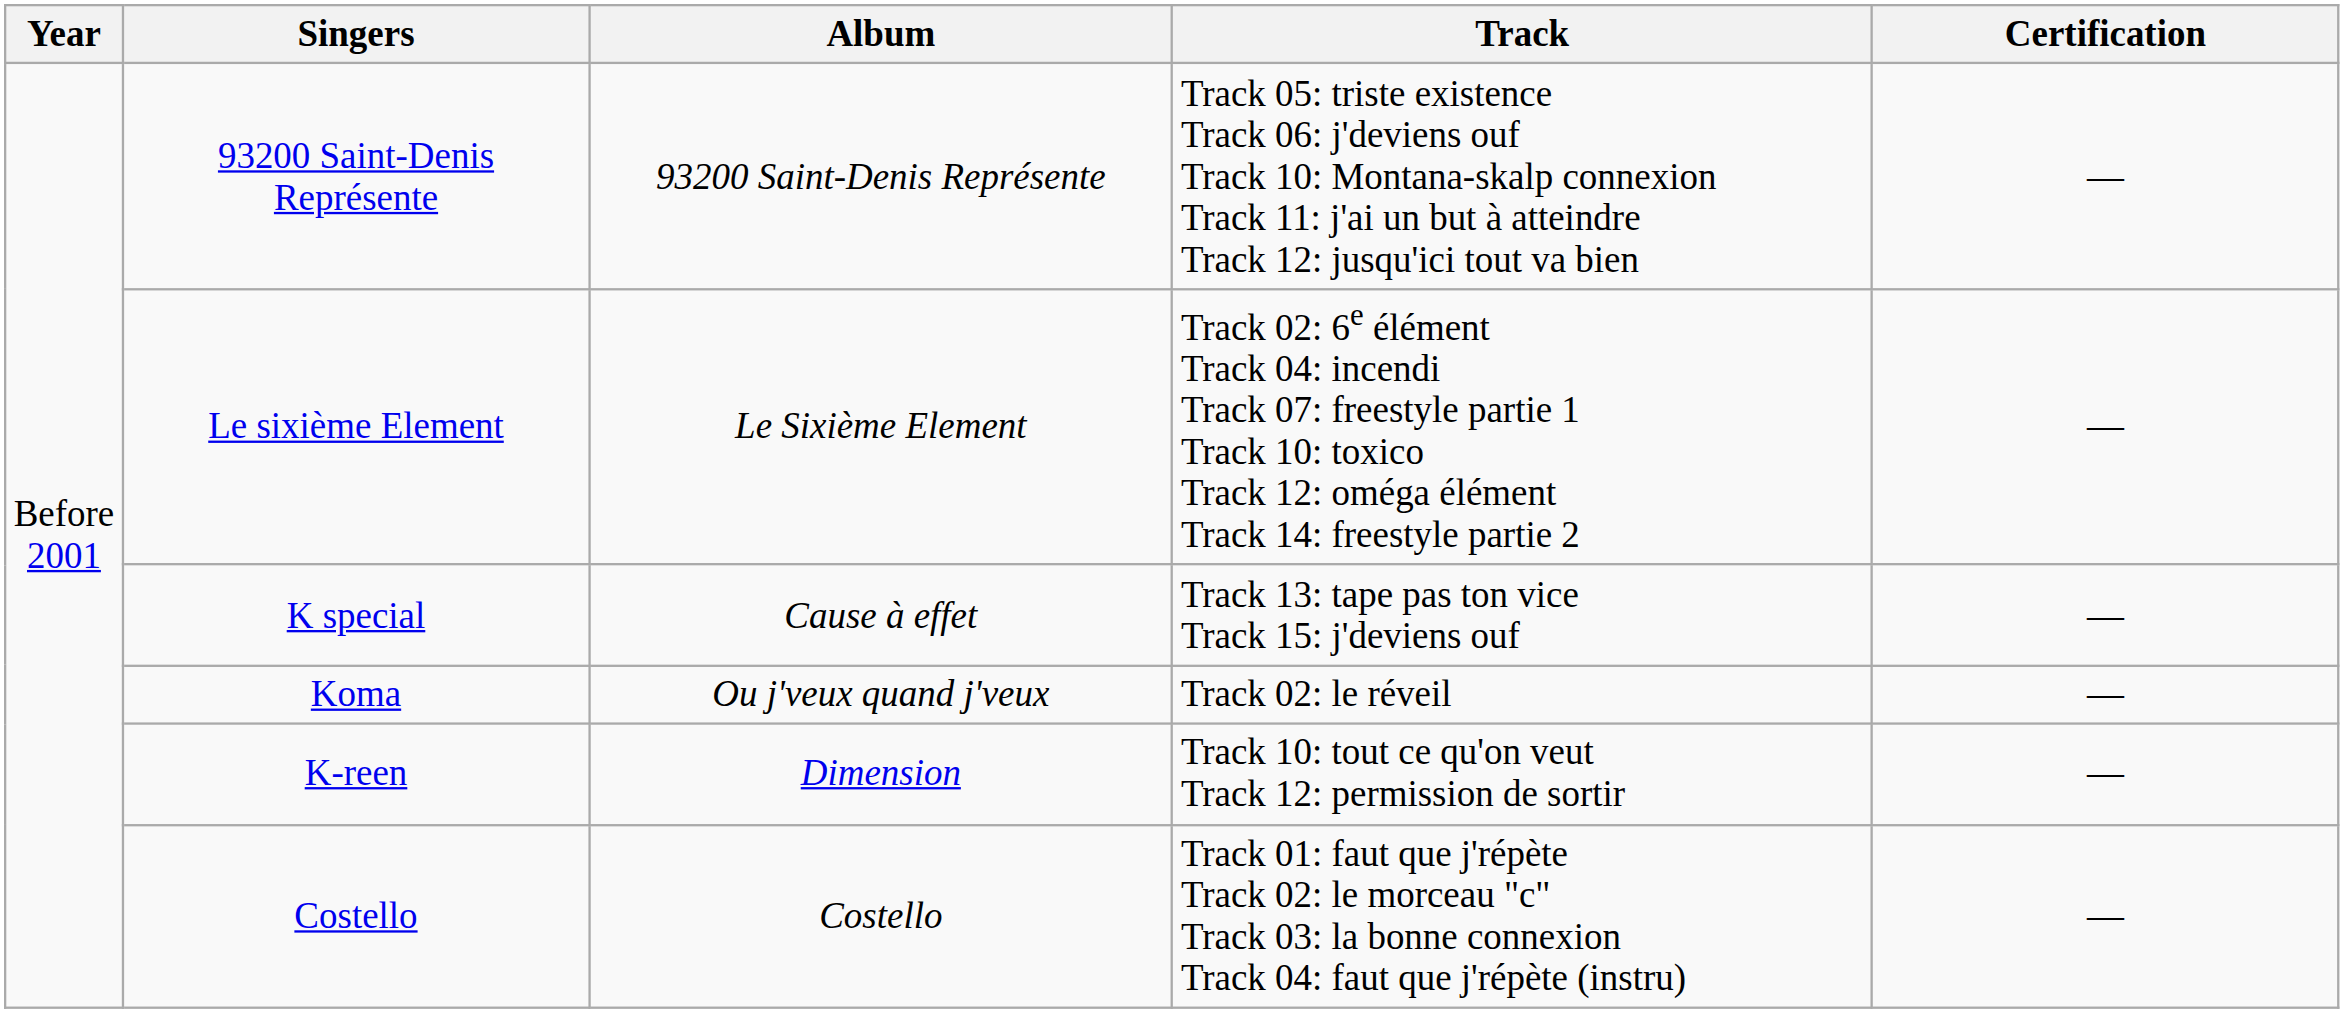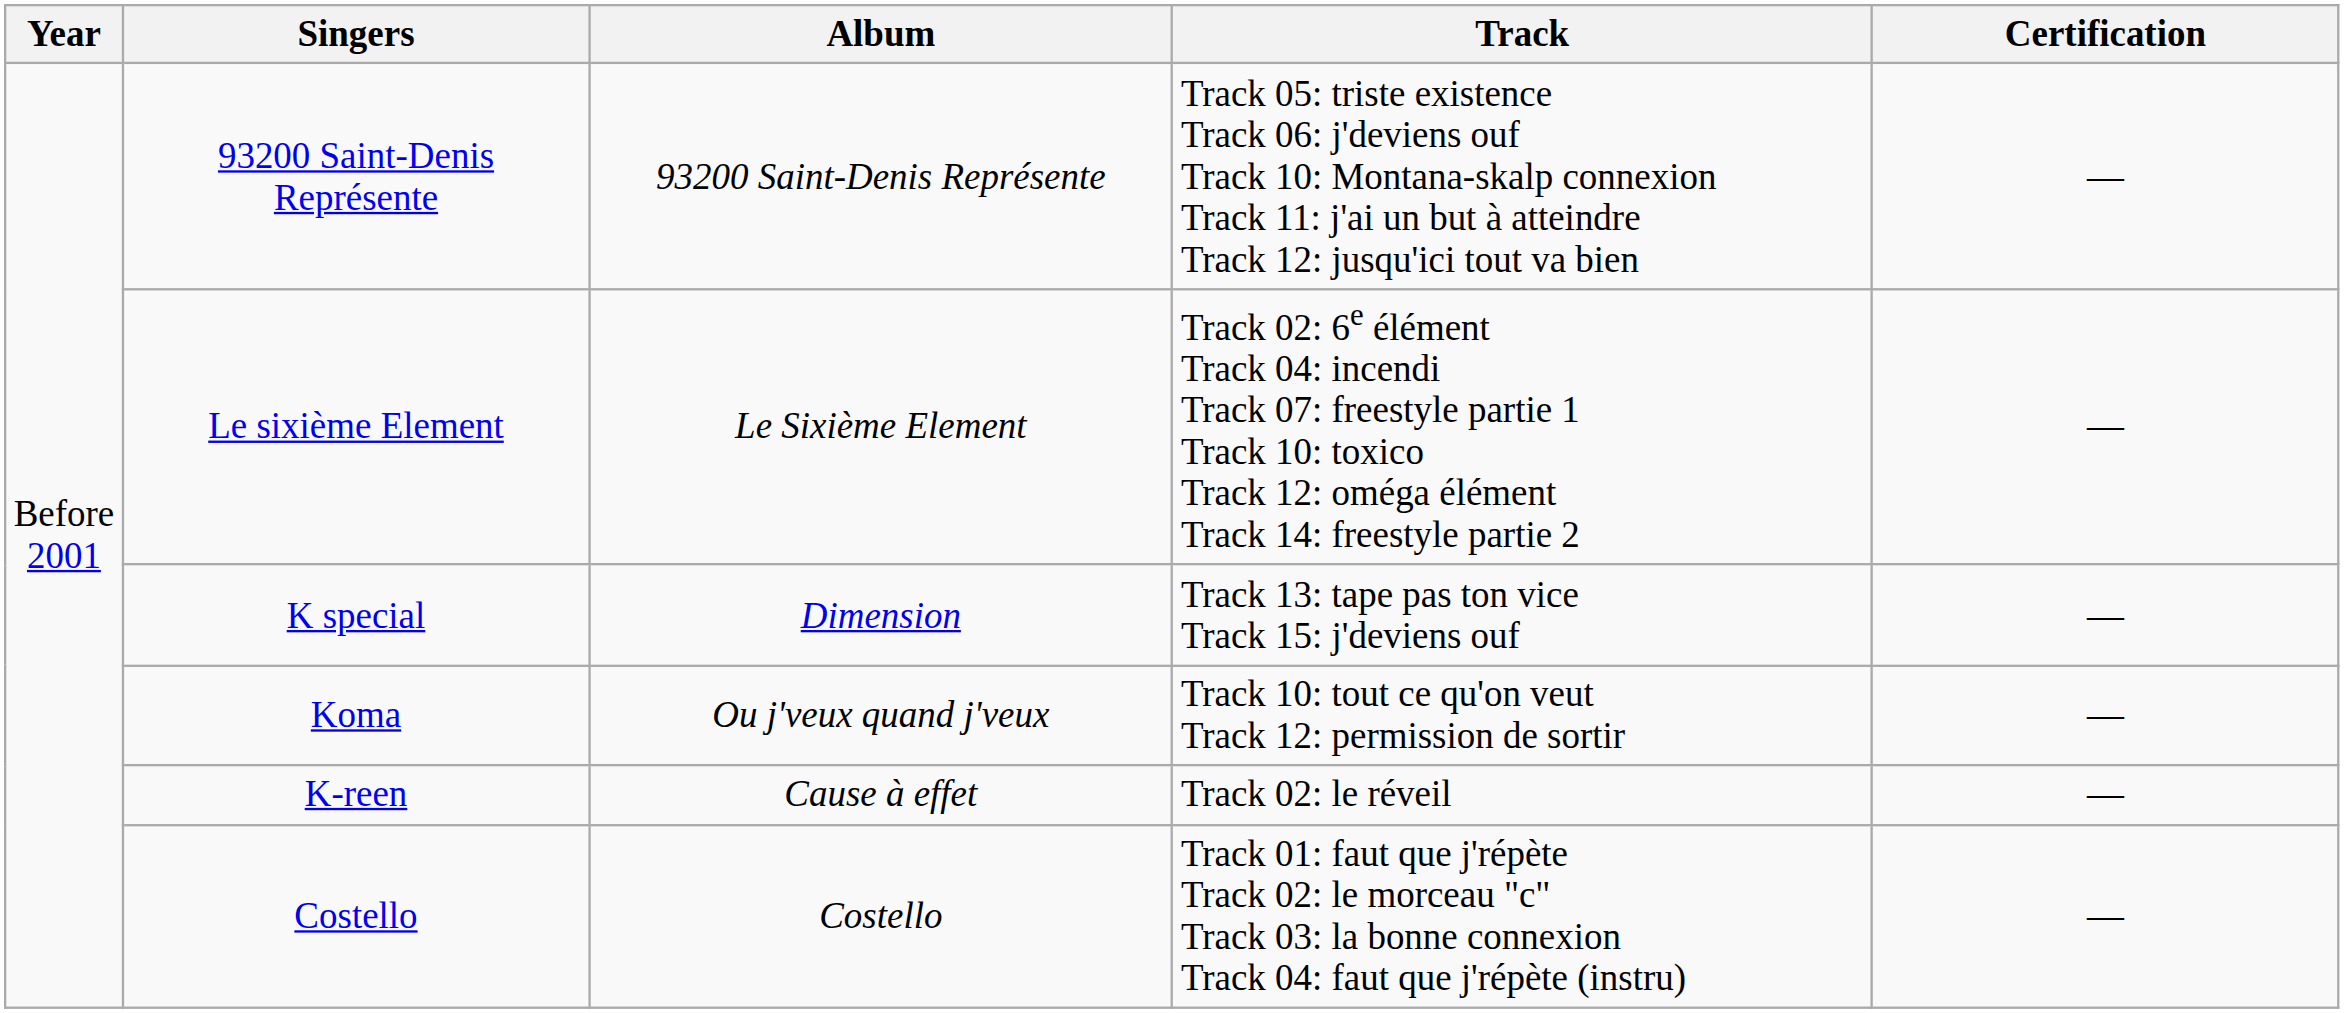 <table class="wikitable centre" style="text-align:center" width="80%">
 <tr>
 <th scope=col width=5%>Year</th>
 <th scope=col width=20%>Singers</th>
 <th scope=col width=25%>Album</th>
 <th scope=col width=30%>Track</th>
 <th scope=col width=20%>Certification</th>
 </tr>
 <tr>
 <td rowspan=6>Before <a href='#'>2001</a></td>
 <td><a href='#'>93200 Saint-Denis Représente</a></td>
 <td><em>93200 Saint-Denis Représente</em></td>
 <td align="left">Track 05: triste existence<br>Track 06: j'deviens ouf<br>Track 10: Montana-skalp connexion<br>Track 11: j'ai un but à atteindre<br>Track 12: jusqu'ici tout va bien<br></td>
 <td>—</td>
 </tr>
 <tr>
 <td><a href='#'>Le sixième Element</a></td>
 <td><em>Le Sixième Element</em></td>
 <td align="left">Track 02: 6<sup>e</sup> élément<br>Track 04: incendi<br>Track 07: freestyle partie 1<br>Track 10: toxico<br>Track 12: oméga élément<br>Track 14: freestyle partie 2<br></td>
 <td>—</td>
 </tr>
 <tr>
 <td><a href='#'>K special</a></td>
-<td><em>Cause à effet</em></td>
+<td><em><a href='#'>Dimension</a></em></td>
 <td align="left">Track 13: tape pas ton vice<br>Track 15: j'deviens ouf<br></td>
 <td>—</td>
 </tr>
 <tr>
 <td><a href='#'>Koma</a></td>
 <td><em>Ou j'veux quand j'veux</em></td>
-<td align="left">Track 02: le réveil<br></td>
+<td align="left">Track 10: tout ce qu'on veut<br>Track 12: permission de sortir<br></td>
 <td>—</td>
 </tr>
 <tr>
 <td><a href='#'>K-reen</a></td>
-<td><em><a href='#'>Dimension</a></em></td>
-<td align="left">Track 10: tout ce qu'on veut<br>Track 12: permission de sortir<br></td>
+<td><em>Cause à effet</em></td>
+<td align="left">Track 02: le réveil<br></td>
 <td>—</td>
 </tr>
 <tr>
 <td><a href='#'>Costello</a></td>
 <td><em>Costello</em></td>
 <td align="left">Track 01: faut que j'répète<br>Track 02: le morceau "c"<br>Track 03: la bonne connexion<br>Track 04: faut que j'répète (instru)<br></td>
 <td>—</td>
 </tr>
 </table>
